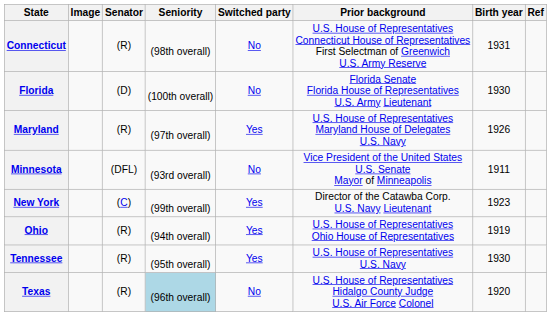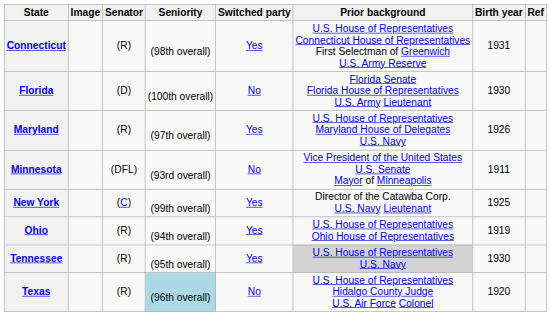 <table class="sortable wikitable" style="text-align:center">
 <tr>
 <th>State</th>
 <th>Image</th>
 <th>Senator</th>
 <th>Seniority</th>
 <th>Switched party</th>
 <th>Prior background</th>
 <th>Birth year</th>
 <th>Ref</th>
 </tr>
 <tr>
 <th><a href='#'>Connecticut</a></th>
 <td></td>
 <td> (R)</td>
 <td><br>(98th overall)</td>
-<td><a href='#'>No</a><br></td>
+<td><a href='#'>Yes</a><br></td>
 <td><a href='#'>U.S. House of Representatives</a><br><a href='#'>Connecticut House of Representatives</a><br>First Selectman of <a href='#'>Greenwich</a><br><a href='#'>U.S. Army Reserve</a></td>
 <td>1931</td>
 <td></td>
 </tr>
 <tr>
 <th><a href='#'>Florida</a></th>
 <td></td>
 <td> (D)</td>
 <td><br>(100th overall)</td>
 <td><a href='#'>No</a><br></td>
 <td><a href='#'>Florida Senate</a><br><a href='#'>Florida House of Representatives</a><br><a href='#'>U.S. Army</a> <a href='#'>Lieutenant</a></td>
 <td>1930</td>
 <td></td>
 </tr>
 <tr>
 <th><a href='#'>Maryland</a></th>
 <td></td>
 <td> (R)</td>
 <td><br>(97th overall)</td>
 <td><a href='#'>Yes</a><br></td>
 <td><a href='#'>U.S. House of Representatives</a><br><a href='#'>Maryland House of Delegates</a><br><a href='#'>U.S. Navy</a></td>
 <td>1926</td>
 <td></td>
 </tr>
 <tr>
 <th><a href='#'>Minnesota</a></th>
 <td></td>
 <td> (DFL)</td>
 <td><br>(93rd overall)</td>
 <td><a href='#'>No</a><br></td>
 <td><a href='#'>Vice President of the United States</a><br><a href='#'>U.S. Senate</a><br><a href='#'>Mayor</a> of <a href='#'>Minneapolis</a></td>
 <td>1911</td>
 <td></td>
 </tr>
 <tr>
 <th><a href='#'>New York</a></th>
 <td></td>
 <td> (<a href='#'>C</a>)</td>
 <td><br>(99th overall)</td>
 <td><a href='#'>Yes</a><br></td>
 <td>Director of the Catawba Corp.<br><a href='#'>U.S. Navy</a> <a href='#'>Lieutenant</a></td>
-<td>1923</td>
+<td>1925</td>
 <td></td>
 </tr>
 <tr>
 <th><a href='#'>Ohio</a></th>
 <td></td>
 <td> (R)</td>
 <td><br>(94th overall)</td>
 <td><a href='#'>Yes</a><br></td>
 <td><a href='#'>U.S. House of Representatives</a><br><a href='#'>Ohio House of Representatives</a></td>
 <td>1919</td>
 <td></td>
 </tr>
 <tr>
 <th><a href='#'>Tennessee</a></th>
 <td></td>
 <td> (R)</td>
 <td><br>(95th overall)</td>
 <td><a href='#'>Yes</a><br></td>
-<td><a href='#'>U.S. House of Representatives</a><br><a href='#'>U.S. Navy</a></td>
+<td style="background: lightgrey;"><a href='#'>U.S. House of Representatives</a><br><a href='#'>U.S. Navy</a></td>
 <td>1930</td>
 <td></td>
 </tr>
 <tr>
 <th><a href='#'>Texas</a></th>
 <td></td>
 <td> (R)</td>
 <td style="background: lightblue;"><br>(96th overall)</td>
 <td><a href='#'>No</a><br></td>
 <td><a href='#'>U.S. House of Representatives</a><br><a href='#'>Hidalgo County Judge</a><br><a href='#'>U.S. Air Force</a> <a href='#'>Colonel</a></td>
 <td>1920</td>
 <td></td>
 </tr>
 </table>
